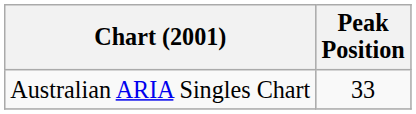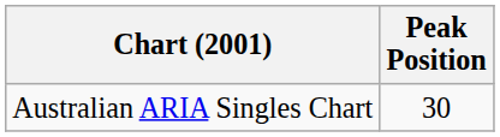 <table class="wikitable">
 <tr>
 <th align="left">Chart (2001)</th>
 <th align="left">Peak<br>Position</th>
 </tr>
 <tr>
 <td align="left">Australian <a href='#'>ARIA</a> Singles Chart</td>
-<td align="center">33</td>
+<td align="center">30</td>
 </tr>
 </table>
